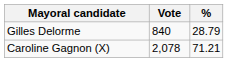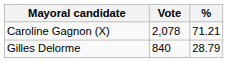 <table class="wikitable">
 <tr>
 <th bgcolor="#DDDDFF" width="200px">Mayoral candidate</th>
 <th bgcolor="#DDDDFF" width="50px">Vote</th>
 <th bgcolor="#DDDDFF" width="30px">%</th>
 </tr>
 <tr>
+<td>Caroline Gagnon (X)</td>
+<td>2,078</td>
+<td>71.21</td>
+</tr>
+<tr>
 <td>Gilles Delorme</td>
 <td>840</td>
 <td>28.79</td>
 </tr>
-<tr>
-<td>Caroline Gagnon (X)</td>
-<td>2,078</td>
-<td>71.21</td>
-</tr>
 </table>
